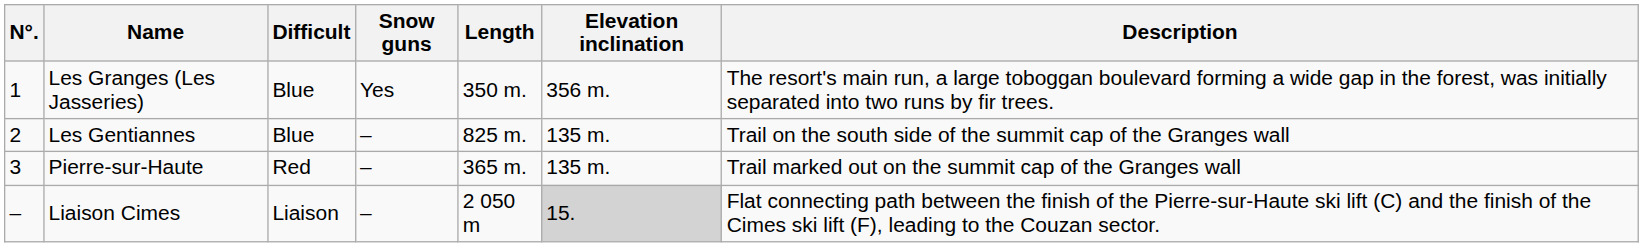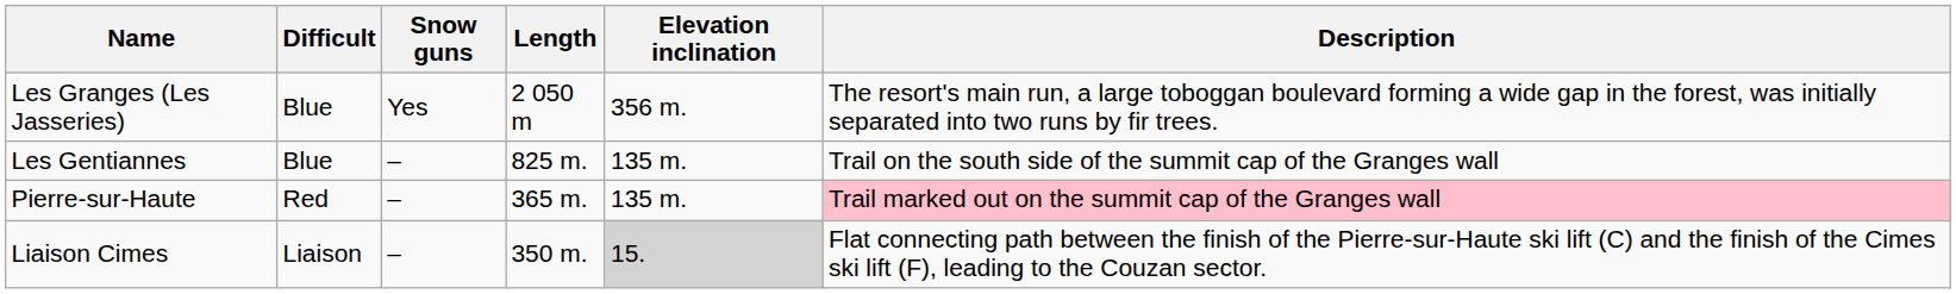 <table class="wikitable">
 <tr>
-<th>N°.</th>
 <th>Name</th>
 <th>Difficult</th>
 <th>Snow guns</th>
 <th>Length</th>
 <th>Elevation inclination</th>
 <th>Description</th>
 </tr>
 <tr>
-<td>1</td>
 <td>Les Granges (Les Jasseries)</td>
 <td>Blue</td>
 <td>Yes</td>
-<td>350 m.</td>
+<td>2 050 m</td>
 <td>356 m.</td>
 <td>The resort's main run, a large toboggan boulevard forming a wide gap in the forest, was initially separated into two runs by fir trees.</td>
 </tr>
 <tr>
-<td>2</td>
 <td>Les Gentiannes</td>
 <td>Blue</td>
 <td>–</td>
 <td>825 m.</td>
 <td>135 m.</td>
 <td>Trail on the south side of the summit cap of the Granges wall</td>
 </tr>
 <tr>
-<td>3</td>
 <td>Pierre-sur-Haute</td>
 <td>Red</td>
 <td>–</td>
 <td>365 m.</td>
 <td>135 m.</td>
-<td>Trail marked out on the summit cap of the Granges wall</td>
+<td style="background: pink;">Trail marked out on the summit cap of the Granges wall</td>
 </tr>
 <tr>
-<td>–</td>
 <td>Liaison Cimes</td>
 <td>Liaison</td>
 <td>–</td>
-<td>2 050 m</td>
+<td>350 m.</td>
 <td style="background: lightgrey;">15.</td>
 <td>Flat connecting path between the finish of the Pierre-sur-Haute ski lift (C) and the finish of the Cimes ski lift (F), leading to the Couzan sector.</td>
 </tr>
 </table>
